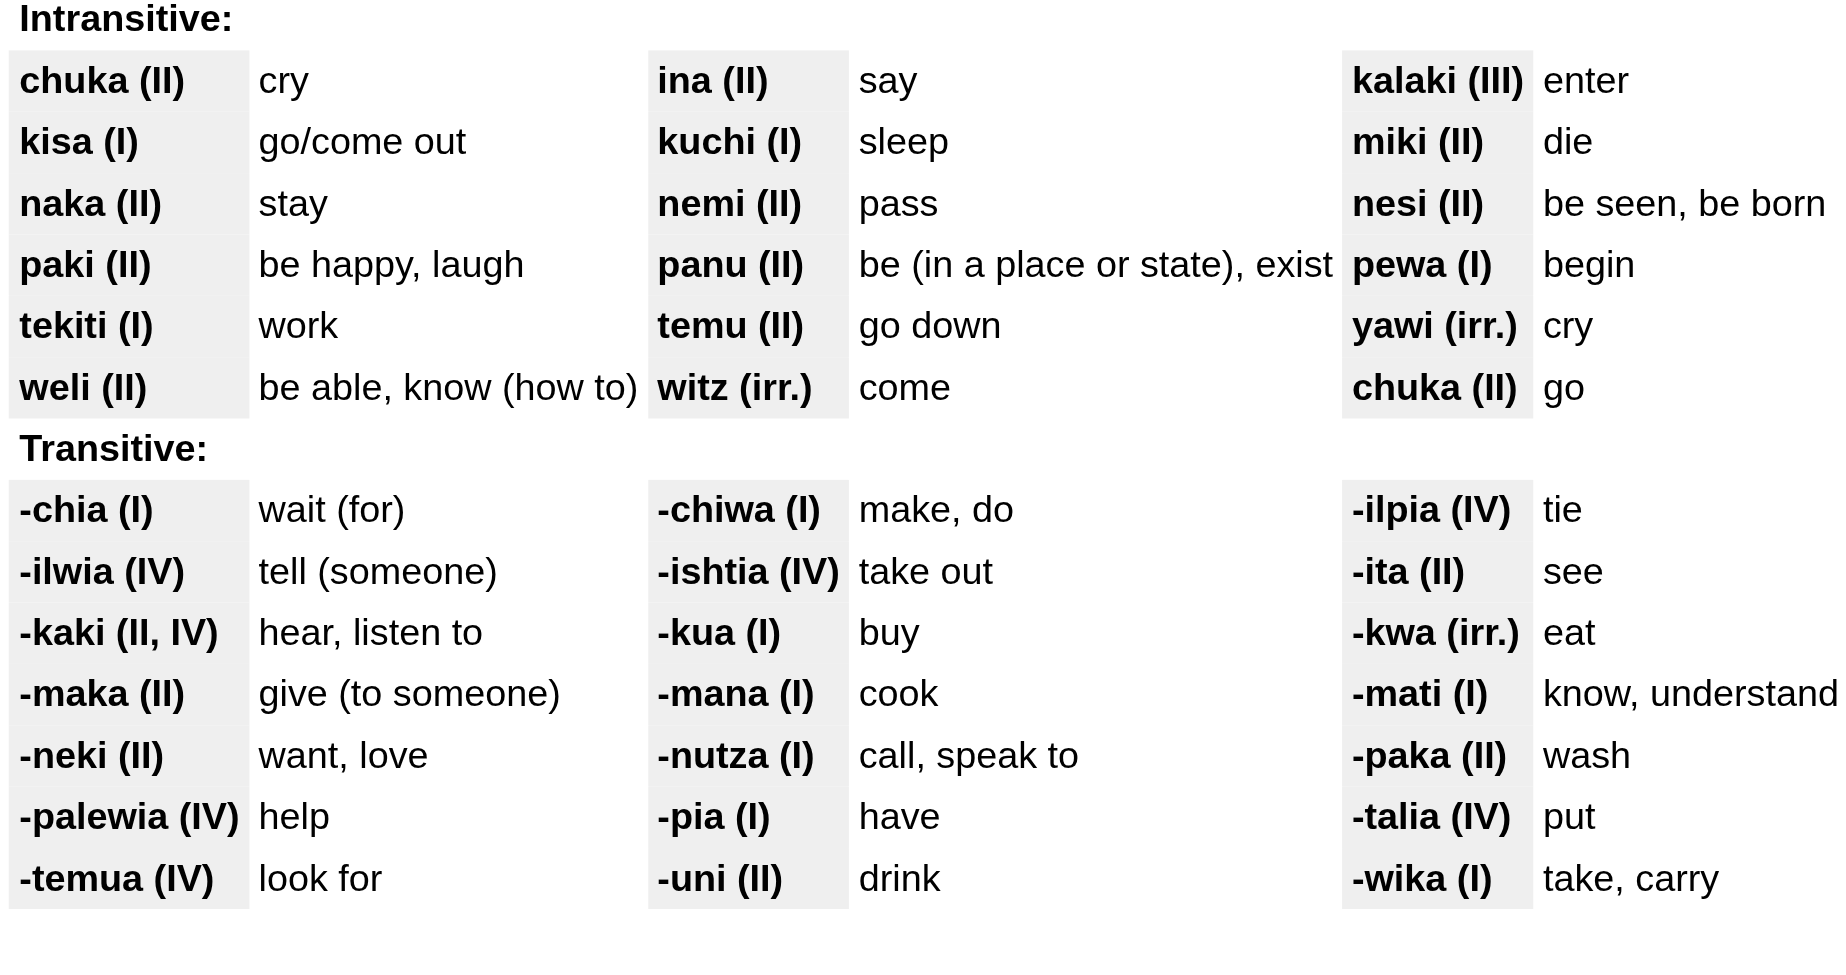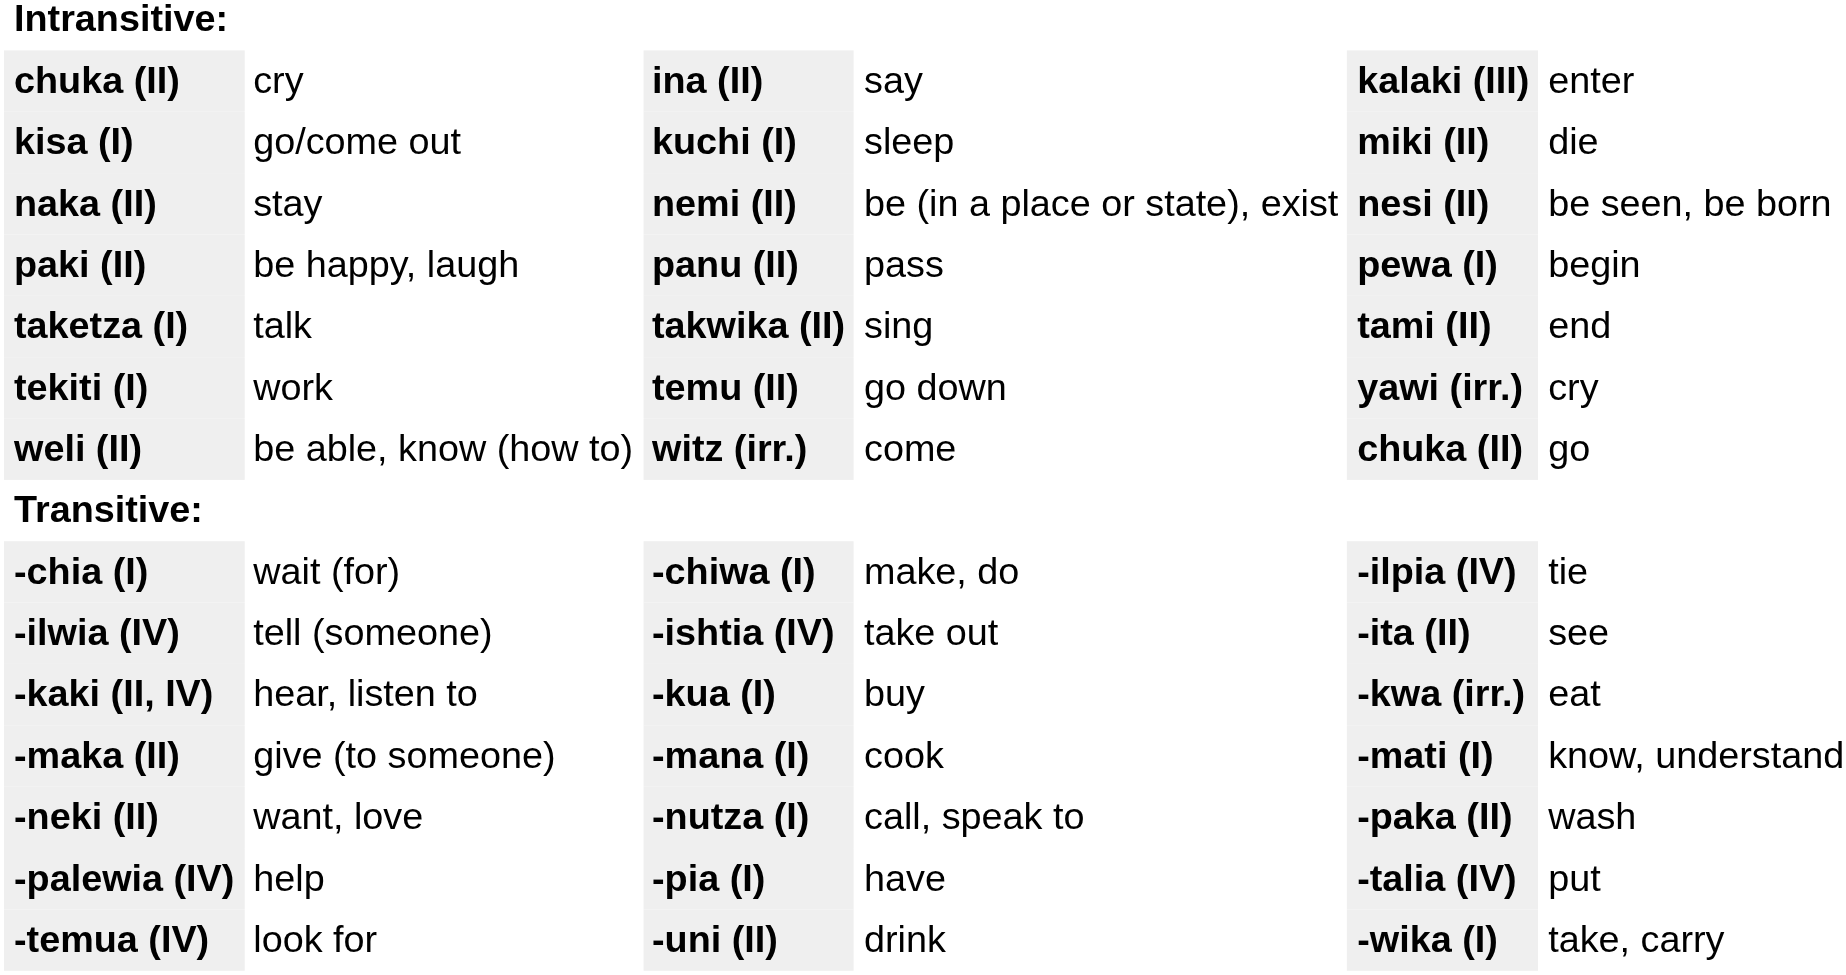 <table cellpadding="4" cellspacing="0" style="margin: 1em auto 1em auto">
 <tr>
 <td colspan=6><strong>Intransitive:</strong></td>
 </tr>
 <tr>
 <td style="background:#efefef;"><strong>chuka (II)</strong></td>
 <td>cry</td>
 <td style="background:#efefef;"><strong>ina (II)</strong></td>
 <td>say</td>
 <td style="background:#efefef;"><strong>kalaki (III)</strong></td>
 <td>enter</td>
 </tr>
 <tr>
 <td style="background:#efefef;"><strong>kisa (I)</strong></td>
 <td>go/come out</td>
 <td style="background:#efefef;"><strong>kuchi (I)</strong></td>
 <td>sleep</td>
 <td style="background:#efefef;"><strong>miki (II)</strong></td>
 <td>die</td>
 </tr>
 <tr>
 <td style="background:#efefef;"><strong>naka (II)</strong></td>
 <td>stay</td>
 <td style="background:#efefef;"><strong>nemi (II)</strong></td>
-<td>pass</td>
+<td>be (in a place or state), exist</td>
 <td style="background:#efefef;"><strong>nesi (II)</strong></td>
 <td>be seen, be born</td>
 </tr>
 <tr>
 <td style="background:#efefef;"><strong>paki (II)</strong></td>
 <td>be happy, laugh</td>
 <td style="background:#efefef;"><strong>panu (II)</strong></td>
-<td>be (in a place or state), exist</td>
+<td>pass</td>
 <td style="background:#efefef;"><strong>pewa (I)</strong></td>
 <td>begin</td>
+</tr>
+<tr>
+<td style="background:#efefef;"><strong>taketza (I)</strong></td>
+<td>talk</td>
+<td style="background:#efefef;"><strong>takwika (II)</strong></td>
+<td>sing</td>
+<td style="background:#efefef;"><strong>tami (II)</strong></td>
+<td>end</td>
 </tr>
 <tr>
 <td style="background:#efefef;"><strong>tekiti (I)</strong></td>
 <td>work</td>
 <td style="background:#efefef;"><strong>temu (II)</strong></td>
 <td>go down</td>
 <td style="background:#efefef;"><strong>yawi (irr.)</strong></td>
 <td>cry</td>
 </tr>
 <tr>
 <td style="background:#efefef;"><strong>weli (II)</strong></td>
 <td>be able, know (how to)</td>
 <td style="background:#efefef;"><strong>witz (irr.)</strong></td>
 <td>come</td>
 <td style="background:#efefef;"><strong>chuka (II)</strong></td>
 <td>go</td>
 </tr>
 <tr>
 <td colspan=6><strong>Transitive:</strong></td>
 </tr>
 <tr>
 <td style="background:#efefef;"><strong>-chia (I)</strong></td>
 <td>wait (for)</td>
 <td style="background:#efefef;"><strong>-chiwa (I)</strong></td>
 <td>make, do</td>
 <td style="background:#efefef;"><strong>-ilpia (IV)</strong></td>
 <td>tie</td>
 </tr>
 <tr>
 <td style="background:#efefef;"><strong>-ilwia (IV)</strong></td>
 <td>tell (someone)</td>
 <td style="background:#efefef;"><strong>-ishtia (IV)</strong></td>
 <td>take out</td>
 <td style="background:#efefef;"><strong>-ita (II)</strong></td>
 <td>see</td>
 </tr>
 <tr>
 <td style="background:#efefef;"><strong>-kaki (II, IV)</strong></td>
 <td>hear, listen to</td>
 <td style="background:#efefef;"><strong>-kua (I)</strong></td>
 <td>buy</td>
 <td style="background:#efefef;"><strong>-kwa (irr.)</strong></td>
 <td>eat</td>
 </tr>
 <tr>
 <td style="background:#efefef;"><strong>-maka (II)</strong></td>
 <td>give (to someone)</td>
 <td style="background:#efefef;"><strong>-mana (I)</strong></td>
 <td>cook</td>
 <td style="background:#efefef;"><strong>-mati (I)</strong></td>
 <td>know, understand</td>
 </tr>
 <tr>
 <td style="background:#efefef;"><strong>-neki (II)</strong></td>
 <td>want, love</td>
 <td style="background:#efefef;"><strong>-nutza (I)</strong></td>
 <td>call, speak to</td>
 <td style="background:#efefef;"><strong>-paka (II)</strong></td>
 <td>wash</td>
 </tr>
 <tr>
 <td style="background:#efefef;"><strong>-palewia (IV)</strong></td>
 <td>help</td>
 <td style="background:#efefef;"><strong>-pia (I)</strong></td>
 <td>have</td>
 <td style="background:#efefef;"><strong>-talia (IV)</strong></td>
 <td>put</td>
 </tr>
 <tr>
 <td style="background:#efefef;"><strong>-temua (IV)</strong></td>
 <td>look for</td>
 <td style="background:#efefef;"><strong>-uni (II)</strong></td>
 <td>drink</td>
 <td style="background:#efefef;"><strong>-wika (I)</strong></td>
 <td>take, carry</td>
 </tr>
 </table>
